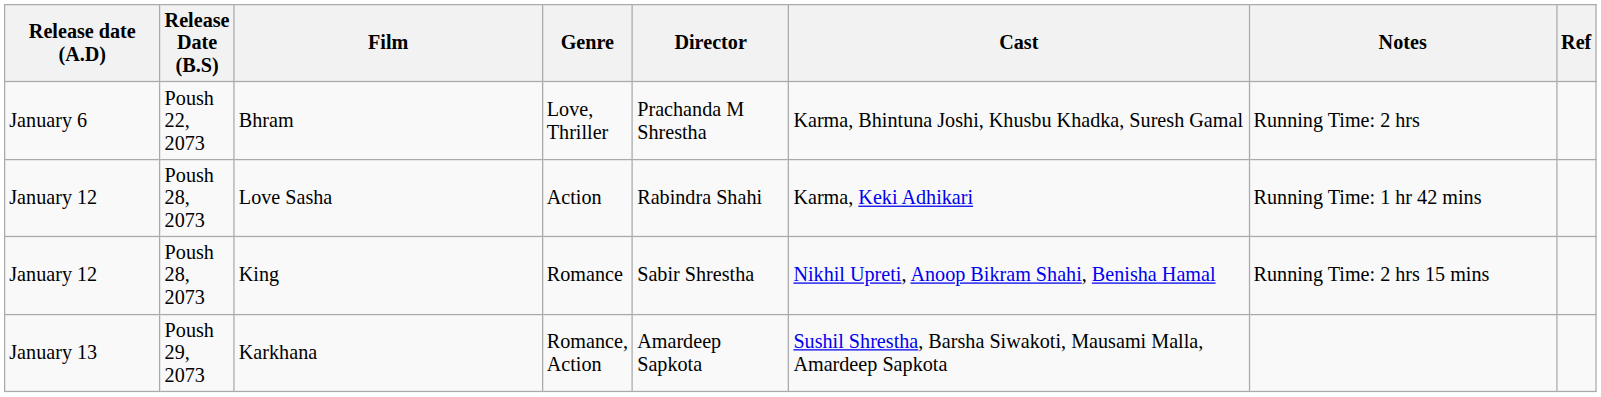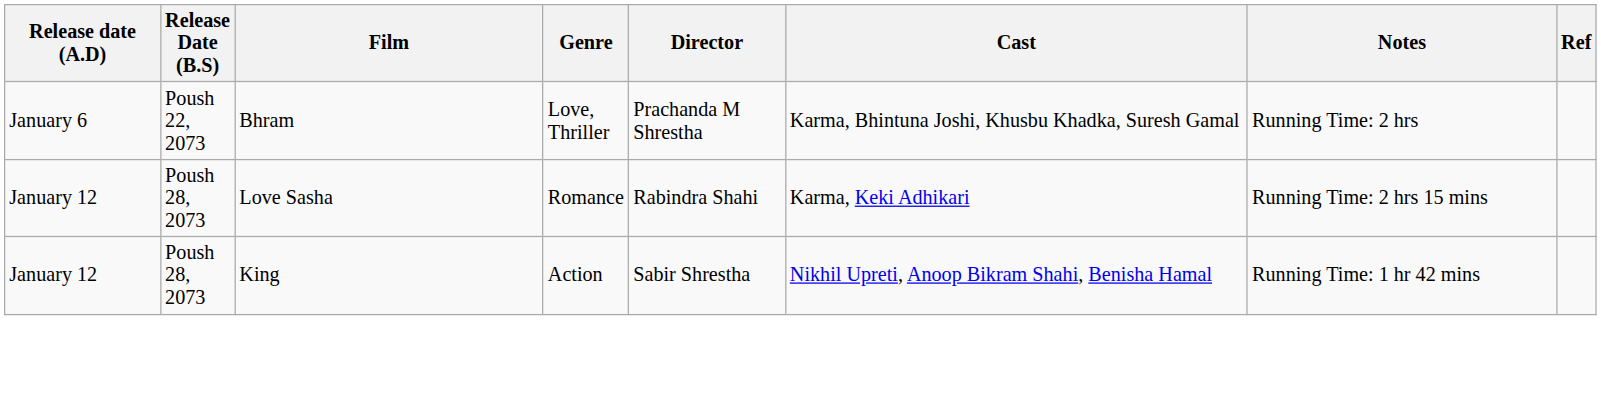 <table class="wikitable sortable" style="width:100%">
 <tr>
 <th style="width:10%;">Release date (A.D)</th>
 <th>Release Date (B.S)</th>
 <th style="width:20%;">Film</th>
 <th>Genre</th>
 <th style="width:10%;">Director</th>
 <th style="width:30%;">Cast</th>
 <th style="width:20%;">Notes</th>
 <th style="width:2%;">Ref</th>
 </tr>
 <tr>
 <td>January 6</td>
 <td>Poush 22, 2073</td>
 <td>Bhram</td>
 <td>Love, Thriller</td>
 <td>Prachanda M Shrestha</td>
 <td>Karma, Bhintuna Joshi, Khusbu Khadka, Suresh Gamal</td>
 <td>Running Time: 2 hrs</td>
 <td></td>
 </tr>
 <tr>
 <td>January 12</td>
 <td>Poush 28, 2073</td>
 <td>Love Sasha</td>
-<td>Action</td>
+<td>Romance</td>
 <td>Rabindra Shahi</td>
 <td>Karma, <a href='#'>Keki Adhikari</a></td>
-<td>Running Time: 1 hr 42 mins</td>
+<td>Running Time: 2 hrs 15 mins</td>
 <td></td>
 </tr>
 <tr>
 <td>January 12</td>
 <td>Poush 28, 2073</td>
 <td>King</td>
-<td>Romance</td>
+<td>Action</td>
 <td>Sabir Shrestha</td>
 <td><a href='#'>Nikhil Upreti</a>, <a href='#'>Anoop Bikram Shahi</a>, <a href='#'>Benisha Hamal</a></td>
-<td>Running Time: 2 hrs 15 mins</td>
-<td></td>
-</tr>
-<tr>
-<td>January 13</td>
-<td>Poush 29, 2073</td>
-<td>Karkhana</td>
-<td>Romance, Action</td>
-<td>Amardeep Sapkota</td>
-<td><a href='#'>Sushil Shrestha</a>, Barsha Siwakoti, Mausami Malla, Amardeep Sapkota</td>
-<td></td>
+<td>Running Time: 1 hr 42 mins</td>
 <td></td>
 </tr>
 </table>
